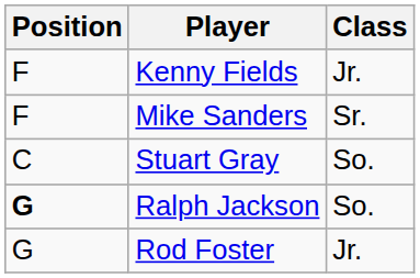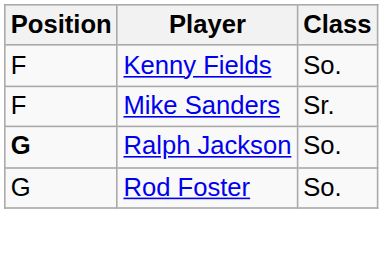 <table class="wikitable">
 <tr>
 <th>Position</th>
 <th>Player</th>
 <th>Class</th>
 </tr>
 <tr>
 <td>F</td>
 <td><a href='#'>Kenny Fields</a></td>
-<td>Jr.</td>
+<td>So.</td>
 </tr>
 <tr>
 <td>F</td>
 <td><a href='#'>Mike Sanders</a></td>
 <td>Sr.</td>
-</tr>
-<tr>
-<td>C</td>
-<td><a href='#'>Stuart Gray</a></td>
-<td>So.</td>
 </tr>
 <tr>
 <td><strong>G</strong></td>
 <td><a href='#'>Ralph Jackson</a></td>
 <td>So.</td>
 </tr>
 <tr>
 <td>G</td>
 <td><a href='#'>Rod Foster</a></td>
-<td>Jr.</td>
+<td>So.</td>
 </tr>
 </table>
